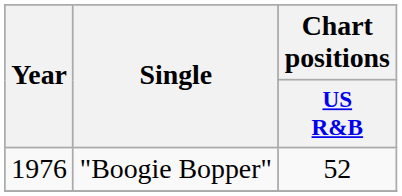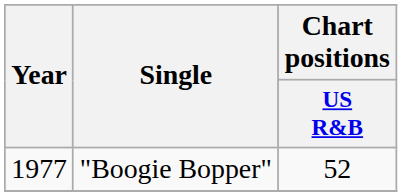 <table class="wikitable" style="text-align:center;">
 <tr>
 <th rowspan="2">Year</th>
 <th rowspan="2">Single</th>
 <th colspan="3">Chart positions</th>
 </tr>
 <tr style="font-size:smaller;">
 <th width="40"><a href='#'>US<br>R&B</a></th>
 </tr>
 <tr>
-<td rowspan="1">1976</td>
+<td rowspan="1">1977</td>
 <td align="left">"Boogie Bopper"</td>
 <td>52</td>
 </tr>
 <tr>
 </tr>
 </table>
